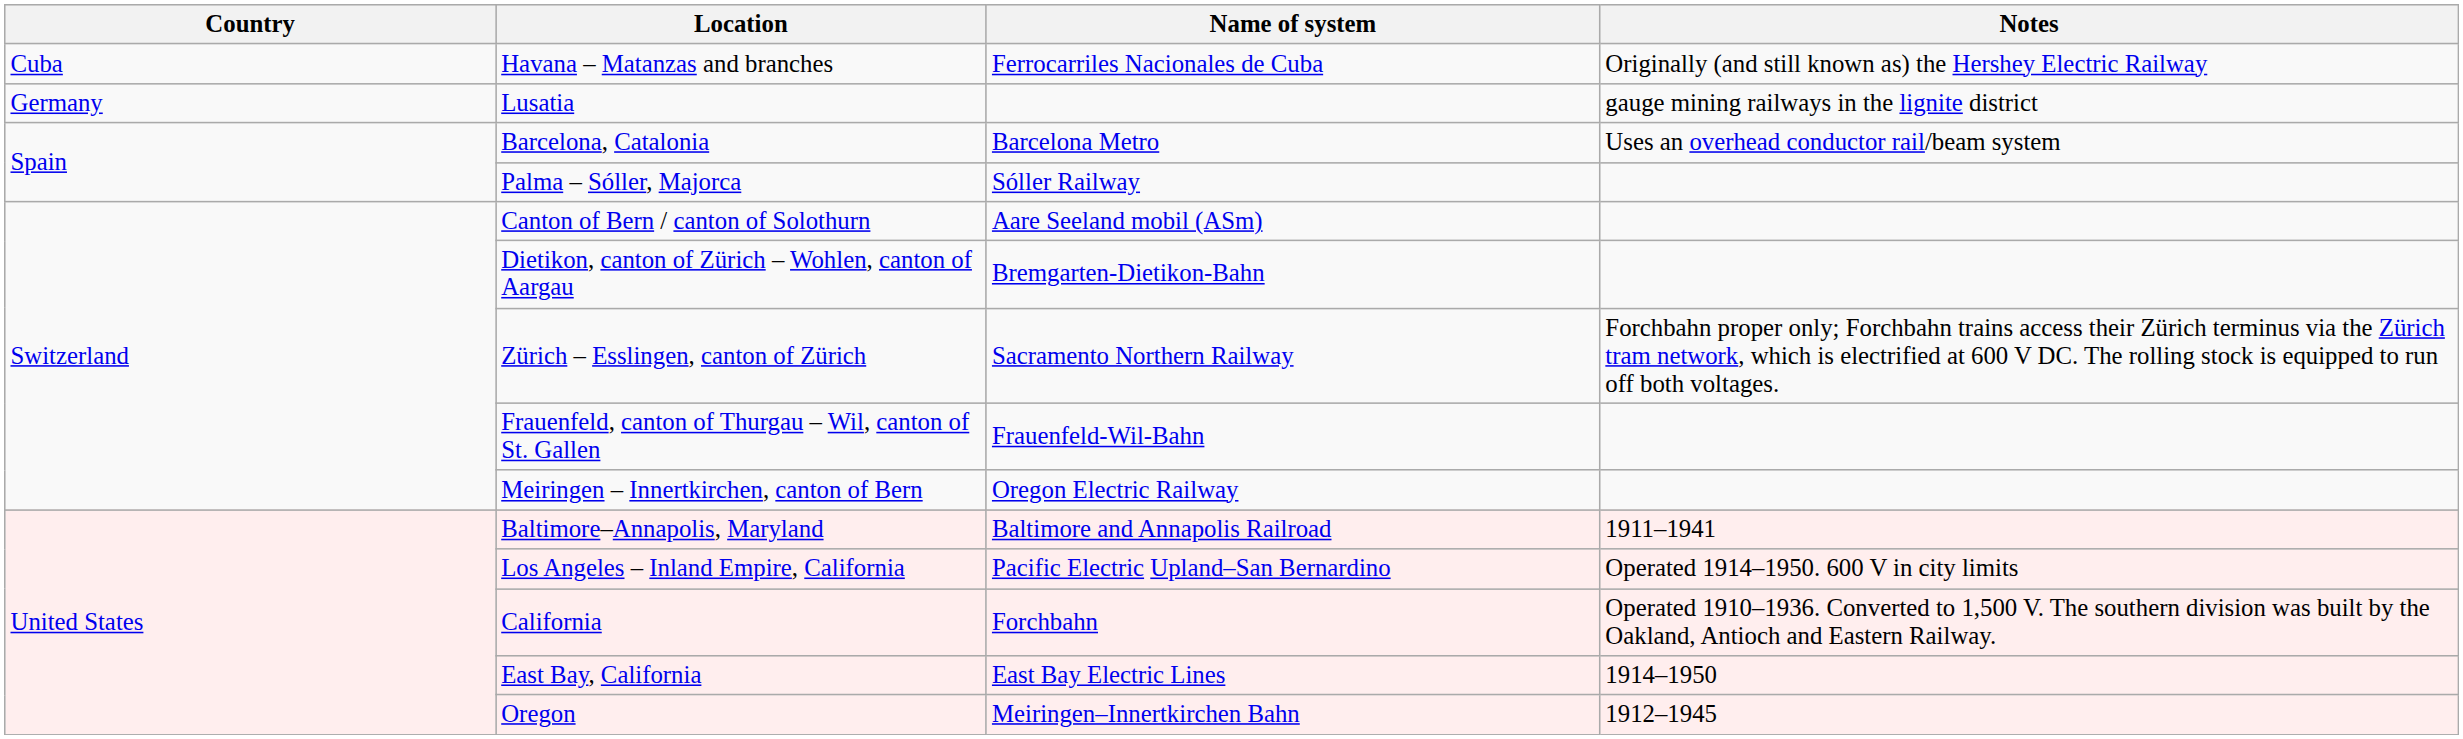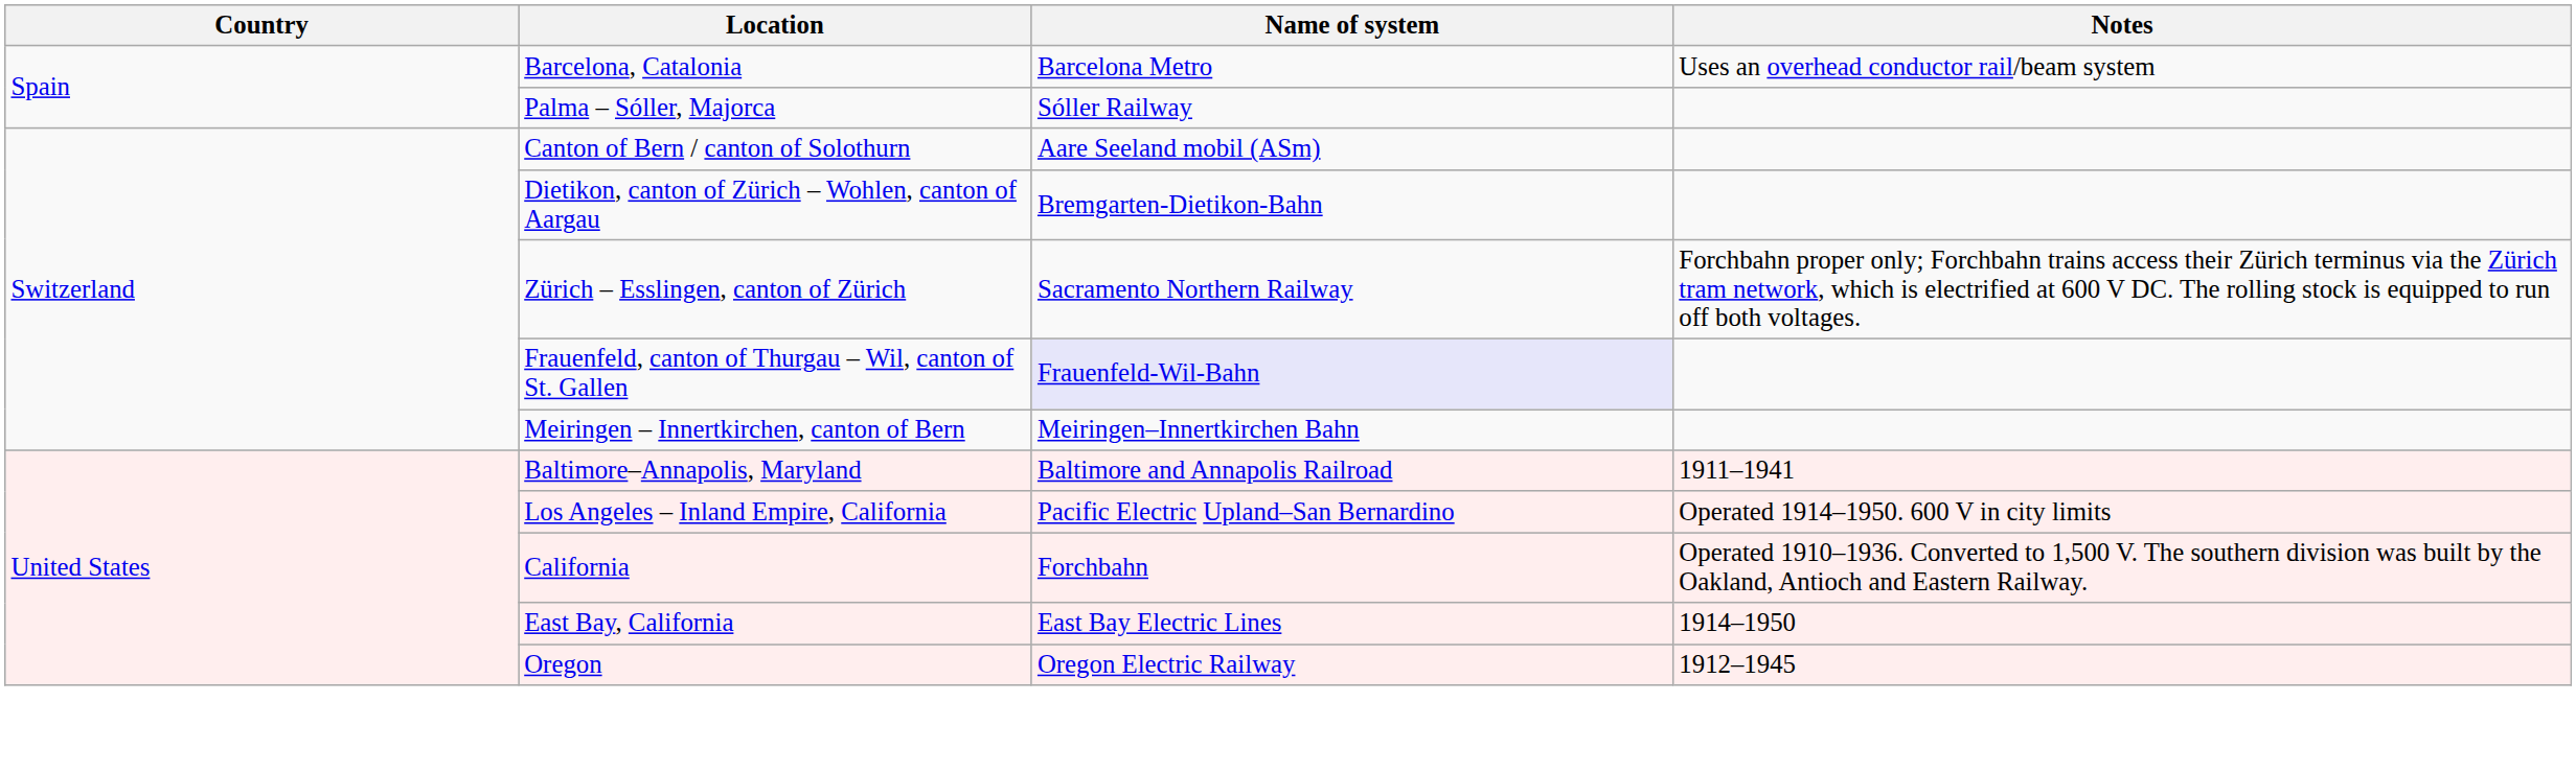 <table class="wikitable" style="width:100%">
 <tr>
 <th style="width:20%">Country</th>
 <th style="width:20%">Location</th>
 <th style="width:25%">Name of system</th>
 <th style="width:35%">Notes</th>
-</tr>
-<tr>
-<td><a href='#'>Cuba</a></td>
-<td><a href='#'>Havana</a> – <a href='#'>Matanzas</a> and branches</td>
-<td><a href='#'>Ferrocarriles Nacionales de Cuba</a></td>
-<td>Originally (and still known as) the <a href='#'>Hershey Electric Railway</a></td>
-</tr>
-<tr>
-<td><a href='#'>Germany</a></td>
-<td><a href='#'>Lusatia</a></td>
-<td></td>
-<td> gauge mining railways in the <a href='#'>lignite</a> district</td>
 </tr>
 <tr>
 <td rowspan="2"><a href='#'>Spain</a></td>
 <td><a href='#'>Barcelona</a>, <a href='#'>Catalonia</a></td>
 <td><a href='#'>Barcelona Metro</a></td>
 <td>Uses an <a href='#'>overhead conductor rail</a>/beam system</td>
 </tr>
 <tr>
 <td><a href='#'>Palma</a> – <a href='#'>Sóller</a>, <a href='#'>Majorca</a></td>
 <td><a href='#'>Sóller Railway</a></td>
 <td></td>
 </tr>
 <tr>
 <td rowspan="5"><a href='#'>Switzerland</a></td>
 <td><a href='#'>Canton of Bern</a> / <a href='#'>canton of Solothurn</a></td>
 <td><a href='#'>Aare Seeland mobil (ASm)</a></td>
 <td></td>
 </tr>
 <tr>
 <td><a href='#'>Dietikon</a>, <a href='#'>canton of Zürich</a> – <a href='#'>Wohlen</a>, <a href='#'>canton of Aargau</a></td>
 <td><a href='#'>Bremgarten-Dietikon-Bahn</a></td>
 <td></td>
 </tr>
 <tr>
 <td><a href='#'>Zürich</a> – <a href='#'>Esslingen</a>, <a href='#'>canton of Zürich</a></td>
 <td><a href='#'>Sacramento Northern Railway</a></td>
 <td>Forchbahn proper only; Forchbahn trains access their Zürich terminus via the <a href='#'>Zürich tram network</a>, which is electrified at 600 V DC. The rolling stock is equipped to run off both voltages.</td>
 </tr>
 <tr>
 <td><a href='#'>Frauenfeld</a>, <a href='#'>canton of Thurgau</a> – <a href='#'>Wil</a>, <a href='#'>canton of St. Gallen</a></td>
-<td><a href='#'>Frauenfeld-Wil-Bahn</a></td>
+<td style="background: lavender;"><a href='#'>Frauenfeld-Wil-Bahn</a></td>
 <td></td>
 </tr>
 <tr>
 <td><a href='#'>Meiringen</a> – <a href='#'>Innertkirchen</a>, <a href='#'>canton of Bern</a></td>
-<td><a href='#'>Oregon Electric Railway</a></td>
+<td><a href='#'>Meiringen–Innertkirchen Bahn</a></td>
 <td></td>
 </tr>
 <tr style="background:#fee">
 <td rowspan=5><a href='#'>United States</a></td>
 <td><a href='#'>Baltimore</a>–<a href='#'>Annapolis</a>, <a href='#'>Maryland</a></td>
 <td><a href='#'>Baltimore and Annapolis Railroad</a></td>
 <td>1911–1941</td>
 </tr>
 <tr style="background:#fee">
 <td><a href='#'>Los Angeles</a> – <a href='#'>Inland Empire</a>, <a href='#'>California</a></td>
 <td><a href='#'>Pacific Electric</a> <a href='#'>Upland–San Bernardino</a></td>
 <td>Operated 1914–1950. 600 V in city limits</td>
 </tr>
 <tr style="background:#fee">
 <td><a href='#'>California</a></td>
 <td><a href='#'>Forchbahn</a></td>
 <td>Operated 1910–1936. Converted to 1,500 V. The southern division was built by the Oakland, Antioch and Eastern Railway.</td>
 </tr>
 <tr style="background:#fee">
 <td><a href='#'>East Bay</a>, <a href='#'>California</a></td>
 <td><a href='#'>East Bay Electric Lines</a></td>
 <td>1914–1950</td>
 </tr>
 <tr style="background:#fee">
 <td><a href='#'>Oregon</a></td>
-<td><a href='#'>Meiringen–Innertkirchen Bahn</a></td>
+<td><a href='#'>Oregon Electric Railway</a></td>
 <td>1912–1945</td>
 </tr>
 </table>
